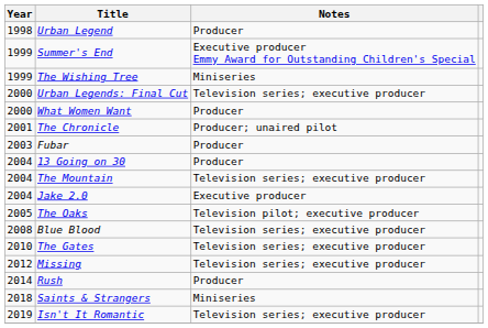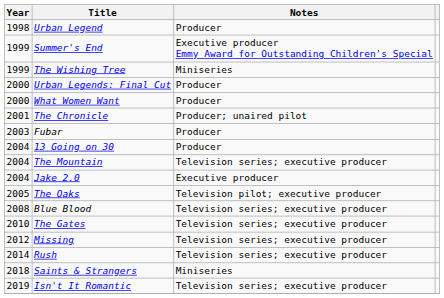 <table class="wikitable sortable">
 <tr>
 <th>Year</th>
 <th>Title</th>
 <th>Notes</th>
 <th class="unsortable"></th>
 </tr>
 <tr>
 <td>1998</td>
 <td><em><a href='#'>Urban Legend</a></em></td>
 <td>Producer</td>
 <td style="text-align:center;"></td>
 </tr>
 <tr>
 <td>1999</td>
 <td><em><a href='#'>Summer's End</a></em></td>
 <td>Executive producer<br><a href='#'>Emmy Award for Outstanding Children's Special</a></td>
 <td style="text-align:center;"></td>
 </tr>
 <tr>
 <td>1999</td>
 <td><em><a href='#'>The Wishing Tree</a></em></td>
 <td>Miniseries</td>
 <td style="text-align:center;"></td>
 </tr>
 <tr>
 <td>2000</td>
 <td><em><a href='#'>Urban Legends: Final Cut</a></em></td>
-<td>Television series; executive producer</td>
+<td>Producer</td>
 <td style="text-align:center;"></td>
 </tr>
 <tr>
 <td>2000</td>
 <td><em><a href='#'>What Women Want</a></em></td>
 <td>Producer</td>
 <td style="text-align:center;"></td>
 </tr>
 <tr>
 <td>2001</td>
 <td><em><a href='#'>The Chronicle</a></em></td>
 <td>Producer; unaired pilot</td>
 <td style="text-align:center;"></td>
 </tr>
 <tr>
 <td>2003</td>
 <td><em>Fubar</em></td>
 <td>Producer</td>
 <td style="text-align:center;"></td>
 </tr>
 <tr>
 <td>2004</td>
 <td><em><a href='#'>13 Going on 30</a></em></td>
 <td>Producer</td>
 <td style="text-align:center;"></td>
 </tr>
 <tr>
 <td>2004</td>
 <td><em><a href='#'>The Mountain</a></em></td>
 <td>Television series; executive producer</td>
 <td style="text-align:center;"></td>
 </tr>
 <tr>
 <td>2004</td>
 <td><em><a href='#'>Jake 2.0</a></em></td>
 <td>Executive producer</td>
 <td style="text-align:center;"></td>
 </tr>
 <tr>
 <td>2005</td>
 <td><em><a href='#'>The Oaks</a></em></td>
 <td>Television pilot; executive producer</td>
 <td style="text-align:center;"></td>
 </tr>
 <tr>
 <td>2008</td>
 <td><em>Blue Blood</em></td>
 <td>Television series; executive producer</td>
 <td style="text-align:center;"></td>
 </tr>
 <tr>
 <td>2010</td>
 <td><em><a href='#'>The Gates</a></em></td>
 <td>Television series; executive producer</td>
 <td style="text-align:center;"></td>
 </tr>
 <tr>
 <td>2012</td>
 <td><em><a href='#'>Missing</a></em></td>
 <td>Television series; executive producer</td>
 <td style="text-align:center;"></td>
 </tr>
 <tr>
 <td>2014</td>
 <td><em><a href='#'>Rush</a></em></td>
-<td>Producer</td>
+<td>Television series; executive producer</td>
 <td style="text-align:center;"></td>
 </tr>
 <tr>
 <td>2018</td>
 <td><em><a href='#'>Saints & Strangers</a></em></td>
 <td>Miniseries</td>
 <td style="text-align:center;"></td>
 </tr>
 <tr>
 <td>2019</td>
 <td><em><a href='#'>Isn't It Romantic</a></em></td>
 <td>Television series; executive producer</td>
 <td style="text-align:center;"></td>
 </tr>
 <tr>
 </tr>
 </table>
